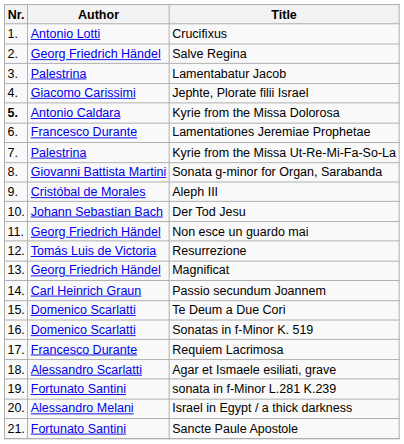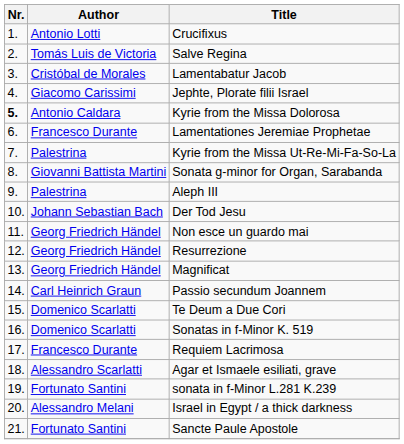 <table class="wikitable" style="font-size:85%;">
 <tr class="hintergrundfarbe5">
 <th>Nr.</th>
 <th>Author</th>
 <th>Title</th>
 </tr>
 <tr>
 <td>1.</td>
 <td><a href='#'>Antonio Lotti</a></td>
 <td>Crucifixus</td>
 </tr>
 <tr>
 <td>2.</td>
-<td><a href='#'>Georg Friedrich Händel</a></td>
+<td><a href='#'>Tomás Luis de Victoria</a></td>
 <td>Salve Regina</td>
 </tr>
 <tr>
 <td>3.</td>
-<td><a href='#'>Palestrina</a></td>
+<td><a href='#'>Cristóbal de Morales</a></td>
 <td>Lamentabatur Jacob</td>
 </tr>
 <tr>
 <td>4.</td>
 <td><a href='#'>Giacomo Carissimi</a></td>
 <td>Jephte, Plorate filii Israel</td>
 </tr>
 <tr>
 <td><strong>5.</strong></td>
 <td><a href='#'>Antonio Caldara</a></td>
 <td>Kyrie from the Missa Dolorosa</td>
 </tr>
 <tr>
 <td>6.</td>
 <td><a href='#'>Francesco Durante</a></td>
 <td>Lamentationes Jeremiae Prophetae</td>
 </tr>
 <tr>
 <td>7.</td>
 <td><a href='#'>Palestrina</a></td>
 <td>Kyrie from the Missa Ut-Re-Mi-Fa-So-La</td>
 </tr>
 <tr>
 <td>8.</td>
 <td><a href='#'>Giovanni Battista Martini</a></td>
 <td>Sonata g-minor for Organ, Sarabanda</td>
 </tr>
 <tr>
 <td>9.</td>
-<td><a href='#'>Cristóbal de Morales</a></td>
+<td><a href='#'>Palestrina</a></td>
 <td>Aleph III</td>
 </tr>
 <tr>
 <td>10.</td>
 <td><a href='#'>Johann Sebastian Bach</a></td>
 <td>Der Tod Jesu</td>
 </tr>
 <tr>
 <td>11.</td>
 <td><a href='#'>Georg Friedrich Händel</a></td>
 <td>Non esce un guardo mai</td>
 </tr>
 <tr>
 <td>12.</td>
-<td><a href='#'>Tomás Luis de Victoria</a></td>
+<td><a href='#'>Georg Friedrich Händel</a></td>
 <td>Resurrezione</td>
 </tr>
 <tr>
 <td>13.</td>
 <td><a href='#'>Georg Friedrich Händel</a></td>
 <td>Magnificat</td>
 </tr>
 <tr>
 <td>14.</td>
 <td><a href='#'>Carl Heinrich Graun</a></td>
 <td>Passio secundum Joannem</td>
 </tr>
 <tr>
 <td>15.</td>
 <td><a href='#'>Domenico Scarlatti</a></td>
 <td>Te Deum a Due Cori</td>
 </tr>
 <tr>
 <td>16.</td>
 <td><a href='#'>Domenico Scarlatti</a></td>
 <td>Sonatas in f-Minor K. 519</td>
 </tr>
 <tr>
 <td>17.</td>
 <td><a href='#'>Francesco Durante</a></td>
 <td>Requiem Lacrimosa</td>
 </tr>
 <tr>
 <td>18.</td>
 <td><a href='#'>Alessandro Scarlatti</a></td>
 <td>Agar et Ismaele esiliati, grave</td>
 </tr>
 <tr>
 <td>19.</td>
 <td><a href='#'>Fortunato Santini</a></td>
 <td>sonata in f-Minor L.281 K.239</td>
 </tr>
 <tr>
 <td>20.</td>
 <td><a href='#'>Alessandro Melani</a></td>
 <td>Israel in Egypt / a thick darkness</td>
 </tr>
 <tr>
 <td>21.</td>
 <td><a href='#'>Fortunato Santini</a></td>
 <td>Sancte Paule Apostole</td>
 </tr>
 <tr>
 </tr>
 </table>
